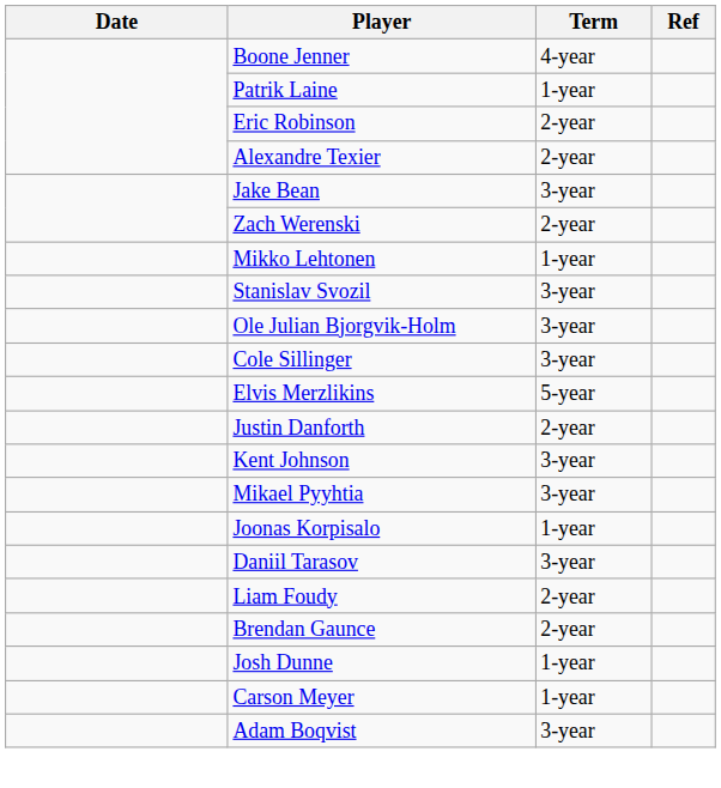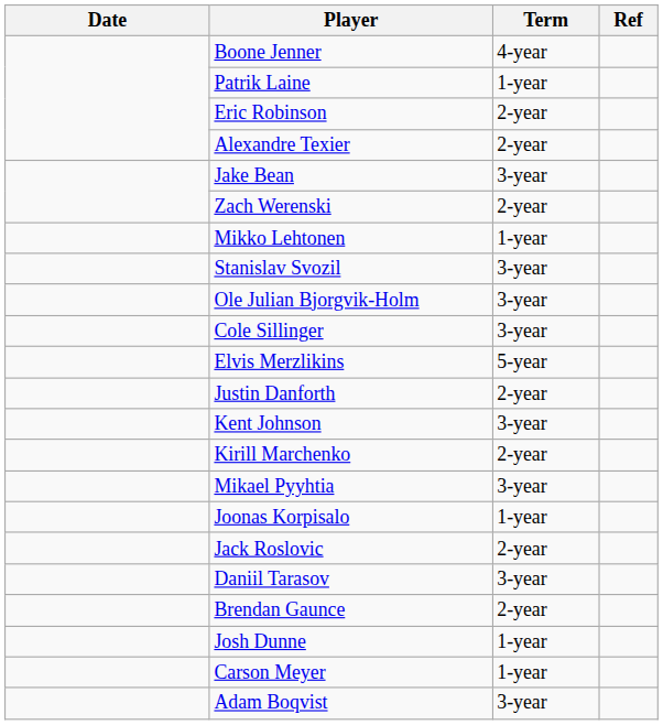 <table class="wikitable">
 <tr>
 <th style="width: 10em;">Date</th>
 <th style="width: 14em;">Player</th>
 <th style="width: 5em;">Term</th>
 <th style="width: 2.5em;">Ref</th>
 </tr>
 <tr>
 <td rowspan=4></td>
 <td><a href='#'>Boone Jenner</a></td>
 <td>4-year</td>
 <td></td>
 </tr>
 <tr>
 <td><a href='#'>Patrik Laine</a></td>
 <td>1-year</td>
 <td></td>
 </tr>
 <tr>
 <td><a href='#'>Eric Robinson</a></td>
 <td>2-year</td>
 <td></td>
 </tr>
 <tr>
 <td><a href='#'>Alexandre Texier</a></td>
 <td>2-year</td>
 <td></td>
 </tr>
 <tr>
 <td rowspan=2></td>
 <td><a href='#'>Jake Bean</a></td>
 <td>3-year</td>
 <td></td>
 </tr>
 <tr>
 <td><a href='#'>Zach Werenski</a></td>
 <td>2-year</td>
 <td></td>
 </tr>
 <tr>
 <td></td>
 <td><a href='#'>Mikko Lehtonen</a></td>
 <td>1-year</td>
 <td></td>
 </tr>
 <tr>
 <td></td>
 <td><a href='#'>Stanislav Svozil</a></td>
 <td>3-year</td>
 <td></td>
 </tr>
 <tr>
 <td></td>
 <td><a href='#'>Ole Julian Bjorgvik-Holm</a></td>
 <td>3-year</td>
 <td></td>
 </tr>
 <tr>
 <td></td>
 <td><a href='#'>Cole Sillinger</a></td>
 <td>3-year</td>
 <td></td>
 </tr>
 <tr>
 <td></td>
 <td><a href='#'>Elvis Merzlikins</a></td>
 <td>5-year</td>
 <td></td>
 </tr>
 <tr>
 <td></td>
 <td><a href='#'>Justin Danforth</a></td>
 <td>2-year</td>
 <td></td>
 </tr>
 <tr>
 <td></td>
 <td><a href='#'>Kent Johnson</a></td>
 <td>3-year</td>
 <td></td>
 </tr>
 <tr>
 <td></td>
+<td><a href='#'>Kirill Marchenko</a></td>
+<td>2-year</td>
+<td></td>
+</tr>
+<tr>
+<td></td>
 <td><a href='#'>Mikael Pyyhtia</a></td>
 <td>3-year</td>
 <td></td>
 </tr>
 <tr>
 <td></td>
 <td><a href='#'>Joonas Korpisalo</a></td>
 <td>1-year</td>
 <td></td>
 </tr>
 <tr>
 <td></td>
-<td><a href='#'>Daniil Tarasov</a></td>
-<td>3-year</td>
+<td><a href='#'>Jack Roslovic</a></td>
+<td>2-year</td>
 <td></td>
 </tr>
 <tr>
 <td></td>
-<td><a href='#'>Liam Foudy</a></td>
-<td>2-year</td>
+<td><a href='#'>Daniil Tarasov</a></td>
+<td>3-year</td>
 <td></td>
 </tr>
 <tr>
 <td></td>
 <td><a href='#'>Brendan Gaunce</a></td>
 <td>2-year</td>
 <td></td>
 </tr>
 <tr>
 <td></td>
 <td><a href='#'>Josh Dunne</a></td>
 <td>1-year</td>
 <td></td>
 </tr>
 <tr>
 <td></td>
 <td><a href='#'>Carson Meyer</a></td>
 <td>1-year</td>
 <td></td>
 </tr>
 <tr>
 <td></td>
 <td><a href='#'>Adam Boqvist</a></td>
 <td>3-year</td>
 <td></td>
 </tr>
 </table>
